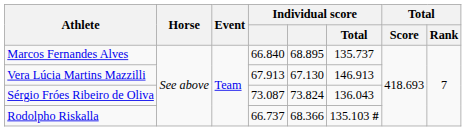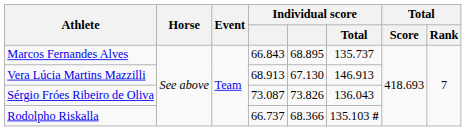 <table class=wikitable style="font-size:90%">
 <tr>
 <th rowspan="2">Athlete</th>
 <th rowspan="2">Horse</th>
 <th rowspan="2">Event</th>
 <th colspan="3">Individual score</th>
 <th colspan="2">Total</th>
 </tr>
 <tr>
 <th></th>
 <th></th>
 <th>Total</th>
 <th>Score</th>
 <th>Rank</th>
 </tr>
 <tr>
 <td><a href='#'>Marcos Fernandes Alves</a></td>
 <td rowspan=4><em>See above</em></td>
 <td rowspan=4><a href='#'>Team</a></td>
-<td align="center">66.840</td>
+<td align="center">66.843</td>
 <td align="center">68.895</td>
 <td align="center">135.737</td>
 <td align="center" rowspan="5">418.693</td>
 <td align="center" rowspan="5">7</td>
 </tr>
 <tr>
 <td><a href='#'>Vera Lúcia Martins Mazzilli</a></td>
-<td align="center">67.913</td>
+<td align="center">68.913</td>
 <td align="center">67.130</td>
 <td align="center">146.913</td>
 </tr>
 <tr>
 <td><a href='#'>Sérgio Fróes Ribeiro de Oliva</a></td>
 <td align="center">73.087</td>
-<td align="center">73.824</td>
+<td align="center">73.826</td>
 <td align="center">136.043</td>
 </tr>
 <tr>
 <td><a href='#'>Rodolpho Riskalla</a></td>
 <td align="center">66.737</td>
 <td align="center">68.366</td>
 <td align="center">135.103 <strong>#</strong></td>
 </tr>
 </table>
